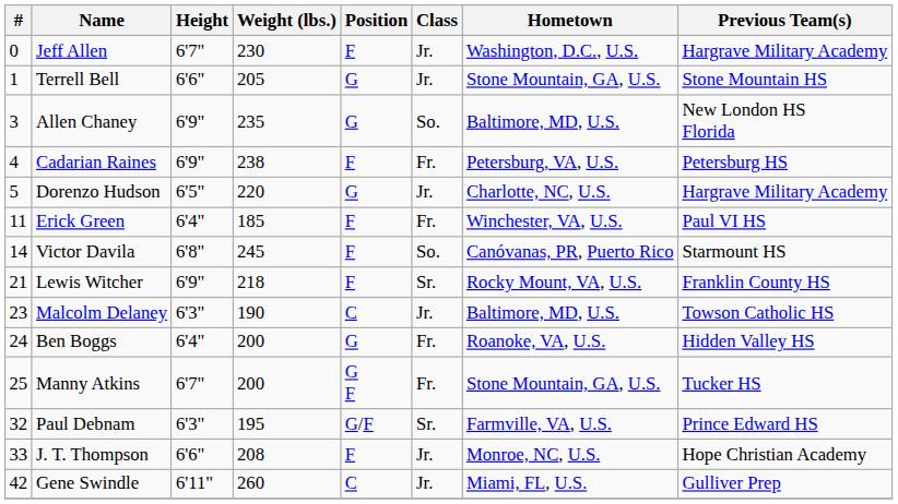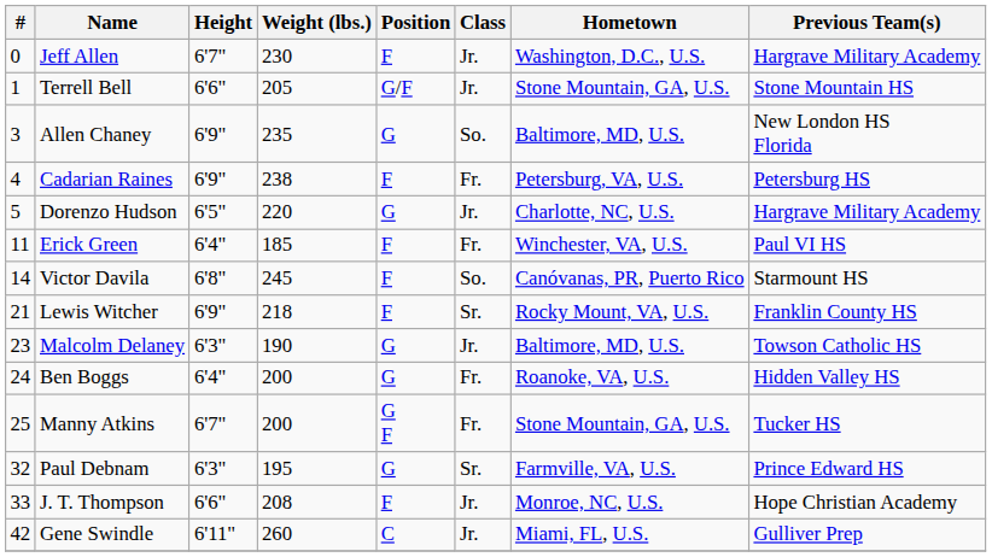 <table class="wikitable" style="font-size: 90%">
 <tr>
 <th>#</th>
 <th>Name</th>
 <th>Height</th>
 <th>Weight (lbs.)</th>
 <th>Position</th>
 <th>Class</th>
 <th>Hometown</th>
 <th>Previous Team(s)</th>
 </tr>
 <tr>
 <td>0</td>
 <td><a href='#'>Jeff Allen</a></td>
 <td>6'7"</td>
 <td>230</td>
 <td><a href='#'>F</a></td>
 <td>Jr.</td>
 <td><a href='#'>Washington, D.C.</a>, <a href='#'>U.S.</a></td>
 <td><a href='#'>Hargrave Military Academy</a></td>
 </tr>
 <tr>
 <td>1</td>
 <td>Terrell Bell</td>
 <td>6'6"</td>
 <td>205</td>
-<td><a href='#'>G</a></td>
+<td><a href='#'>G</a>/<a href='#'>F</a></td>
 <td>Jr.</td>
 <td><a href='#'>Stone Mountain, GA</a>, <a href='#'>U.S.</a></td>
 <td><a href='#'>Stone Mountain HS</a></td>
 </tr>
 <tr>
 <td>3</td>
 <td>Allen Chaney</td>
 <td>6'9"</td>
 <td>235</td>
 <td><a href='#'>G</a></td>
 <td>So.</td>
 <td><a href='#'>Baltimore, MD</a>, <a href='#'>U.S.</a></td>
 <td>New London HS<br><a href='#'>Florida</a></td>
 </tr>
 <tr>
 <td>4</td>
 <td><a href='#'>Cadarian Raines</a></td>
 <td>6'9"</td>
 <td>238</td>
 <td><a href='#'>F</a></td>
 <td>Fr.</td>
 <td><a href='#'>Petersburg, VA</a>, <a href='#'>U.S.</a></td>
 <td><a href='#'>Petersburg HS</a></td>
 </tr>
 <tr>
 <td>5</td>
 <td>Dorenzo Hudson</td>
 <td>6'5"</td>
 <td>220</td>
 <td><a href='#'>G</a></td>
 <td>Jr.</td>
 <td><a href='#'>Charlotte, NC</a>, <a href='#'>U.S.</a></td>
 <td><a href='#'>Hargrave Military Academy</a></td>
 </tr>
 <tr>
 <td>11</td>
 <td><a href='#'>Erick Green</a></td>
 <td>6'4"</td>
 <td>185</td>
 <td><a href='#'>F</a></td>
 <td>Fr.</td>
 <td><a href='#'>Winchester, VA</a>, <a href='#'>U.S.</a></td>
 <td><a href='#'>Paul VI HS</a></td>
 </tr>
 <tr>
 <td>14</td>
 <td>Victor Davila</td>
 <td>6'8"</td>
 <td>245</td>
 <td><a href='#'>F</a></td>
 <td>So.</td>
 <td><a href='#'>Canóvanas, PR</a>, <a href='#'>Puerto Rico</a></td>
 <td>Starmount HS</td>
 </tr>
 <tr>
 <td>21</td>
 <td>Lewis Witcher</td>
 <td>6'9"</td>
 <td>218</td>
 <td><a href='#'>F</a></td>
 <td>Sr.</td>
 <td><a href='#'>Rocky Mount, VA</a>, <a href='#'>U.S.</a></td>
 <td><a href='#'>Franklin County HS</a></td>
 </tr>
 <tr>
 <td>23</td>
 <td><a href='#'>Malcolm Delaney</a></td>
 <td>6'3"</td>
 <td>190</td>
-<td><a href='#'>C</a></td>
+<td><a href='#'>G</a></td>
 <td>Jr.</td>
 <td><a href='#'>Baltimore, MD</a>, <a href='#'>U.S.</a></td>
 <td><a href='#'>Towson Catholic HS</a></td>
 </tr>
 <tr>
 <td>24</td>
 <td>Ben Boggs</td>
 <td>6'4"</td>
 <td>200</td>
 <td><a href='#'>G</a></td>
 <td>Fr.</td>
 <td><a href='#'>Roanoke, VA</a>, <a href='#'>U.S.</a></td>
 <td><a href='#'>Hidden Valley HS</a></td>
 </tr>
 <tr>
 <td>25</td>
 <td>Manny Atkins</td>
 <td>6'7"</td>
 <td>200</td>
 <td><a href='#'>G</a><br><a href='#'>F</a></td>
 <td>Fr.</td>
 <td><a href='#'>Stone Mountain, GA</a>, <a href='#'>U.S.</a></td>
 <td><a href='#'>Tucker HS</a></td>
 </tr>
 <tr>
 <td>32</td>
 <td>Paul Debnam</td>
 <td>6'3"</td>
 <td>195</td>
-<td><a href='#'>G</a>/<a href='#'>F</a></td>
+<td><a href='#'>G</a></td>
 <td>Sr.</td>
 <td><a href='#'>Farmville, VA</a>, <a href='#'>U.S.</a></td>
 <td><a href='#'>Prince Edward HS</a></td>
 </tr>
 <tr>
 <td>33</td>
 <td>J. T. Thompson</td>
 <td>6'6"</td>
 <td>208</td>
 <td><a href='#'>F</a></td>
 <td>Jr.</td>
 <td><a href='#'>Monroe, NC</a>, <a href='#'>U.S.</a></td>
 <td>Hope Christian Academy</td>
 </tr>
 <tr>
 <td>42</td>
 <td>Gene Swindle</td>
 <td>6'11"</td>
 <td>260</td>
 <td><a href='#'>C</a></td>
 <td>Jr.</td>
 <td><a href='#'>Miami, FL</a>, <a href='#'>U.S.</a></td>
 <td><a href='#'>Gulliver Prep</a></td>
 </tr>
 <tr>
 </tr>
 </table>
